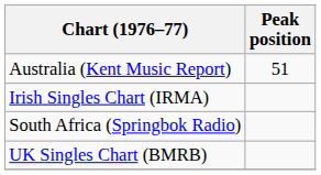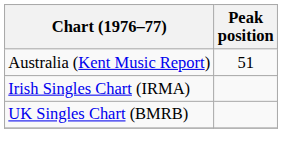 <table class="wikitable sortable">
 <tr>
 <th>Chart (1976–77)</th>
 <th>Peak<br> position</th>
 </tr>
 <tr>
 <td>Australia (<a href='#'>Kent Music Report</a>)</td>
 <td style="text-align:center;">51</td>
 </tr>
 <tr>
 <td><a href='#'>Irish Singles Chart</a> (IRMA)</td>
 <td></td>
 </tr>
 <tr>
-<td>South Africa (<a href='#'>Springbok Radio</a>)</td>
-<td></td>
-</tr>
-<tr>
 <td><a href='#'>UK Singles Chart</a> (BMRB)</td>
 <td></td>
 </tr>
 <tr>
 </tr>
 </table>
